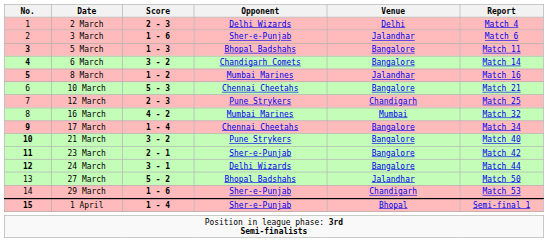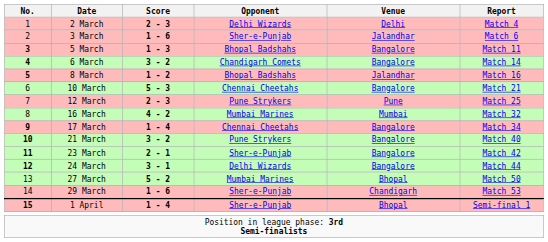 <table class=wikitable style="width:70%;text-align:center; border:none;">
 <tr>
 <th width=10>No.</th>
 <th width=15>Date</th>
 <th width=25>Score</th>
 <th width=35>Opponent</th>
 <th width=15>Venue</th>
 <th width=15>Report</th>
 </tr>
 <tr style="background:#fbb;">
 <td>1</td>
 <td>2 March</td>
 <td><strong>2 - 3</strong></td>
 <td><a href='#'>Delhi Wizards</a></td>
 <td><a href='#'>Delhi</a></td>
 <td><a href='#'>Match 4</a></td>
 </tr>
 <tr style="background:#fbb;">
 <td>2</td>
 <td>3 March</td>
 <td><strong>1 - 6</strong></td>
 <td><a href='#'>Sher-e-Punjab</a></td>
 <td><a href='#'>Jalandhar</a></td>
 <td><a href='#'>Match 6</a></td>
 </tr>
 <tr style="background:#fbb;">
 <td><strong>3</strong></td>
 <td>5 March</td>
 <td><strong>1 - 3</strong></td>
 <td><a href='#'>Bhopal Badshahs</a></td>
 <td><a href='#'>Bangalore</a></td>
 <td><a href='#'>Match 11</a></td>
 </tr>
 <tr style="background:#c3fdb8;">
 <td><strong>4</strong></td>
 <td>6 March</td>
 <td><strong>3 - 2</strong></td>
 <td><a href='#'>Chandigarh Comets</a></td>
 <td><a href='#'>Bangalore</a></td>
 <td><a href='#'>Match 14</a></td>
 </tr>
 <tr style="background:#fbb;">
 <td><strong>5</strong></td>
 <td>8 March</td>
 <td><strong>1 - 2</strong></td>
-<td><a href='#'>Mumbai Marines</a></td>
+<td><a href='#'>Bhopal Badshahs</a></td>
 <td><a href='#'>Jalandhar</a></td>
 <td><a href='#'>Match 16</a></td>
 </tr>
 <tr style="background:#c3fdb8;">
 <td>6</td>
 <td>10 March</td>
 <td><strong>5 - 3</strong></td>
 <td><a href='#'>Chennai Cheetahs</a></td>
 <td><a href='#'>Bangalore</a></td>
 <td><a href='#'>Match 21</a></td>
 </tr>
 <tr style="background:#fbb;">
 <td>7</td>
 <td>12 March</td>
 <td><strong>2 - 3</strong></td>
 <td><a href='#'>Pune Strykers</a></td>
-<td><a href='#'>Chandigarh</a></td>
+<td><a href='#'>Pune</a></td>
 <td><a href='#'>Match 25</a></td>
 </tr>
 <tr style="background:#c3fdb8;">
 <td>8</td>
 <td>16 March</td>
 <td><strong>4 - 2</strong></td>
 <td><a href='#'>Mumbai Marines</a></td>
 <td><a href='#'>Mumbai</a></td>
 <td><a href='#'>Match 32</a></td>
 </tr>
 <tr style="background:#fbb;">
 <td><strong>9</strong></td>
 <td>17 March</td>
 <td><strong>1 - 4</strong></td>
 <td><a href='#'>Chennai Cheetahs</a></td>
 <td><a href='#'>Bangalore</a></td>
 <td><a href='#'>Match 34</a></td>
 </tr>
 <tr style="background:#c3fdb8;">
 <td><strong>10</strong></td>
 <td>21 March</td>
 <td><strong>3 - 2</strong></td>
 <td><a href='#'>Pune Strykers</a></td>
 <td><a href='#'>Bangalore</a></td>
 <td><a href='#'>Match 40</a></td>
 </tr>
 <tr style="background:#c3fdb8;">
 <td><strong>11</strong></td>
 <td>23 March</td>
 <td><strong>2 - 1</strong></td>
 <td><a href='#'>Sher-e-Punjab</a></td>
 <td><a href='#'>Bangalore</a></td>
 <td><a href='#'>Match 42</a></td>
 </tr>
 <tr style="background:#c3fdb8;">
 <td><strong>12</strong></td>
 <td>24 March</td>
 <td><strong>3 - 1</strong></td>
 <td><a href='#'>Delhi Wizards</a></td>
 <td><a href='#'>Bangalore</a></td>
 <td><a href='#'>Match 44</a></td>
 </tr>
 <tr style="background:#c3fdb8;">
 <td>13</td>
 <td>27 March</td>
 <td><strong>5 - 2</strong></td>
-<td><a href='#'>Bhopal Badshahs</a></td>
-<td><a href='#'>Jalandhar</a></td>
+<td><a href='#'>Mumbai Marines</a></td>
+<td><a href='#'>Bhopal</a></td>
 <td><a href='#'>Match 50</a></td>
 </tr>
 <tr style="background:#fbb;">
 <td>14</td>
 <td>29 March</td>
 <td><strong>1 - 6</strong></td>
 <td><a href='#'>Sher-e-Punjab</a></td>
 <td><a href='#'>Chandigarh</a></td>
 <td><a href='#'>Match 53</a></td>
 </tr>
 <tr style="border-top:2px solid black; background:#fbb;">
 <td><strong>15</strong></td>
 <td>1 April</td>
 <td><strong>1 - 4</strong></td>
 <td><a href='#'>Sher-e-Punjab</a></td>
 <td><a href='#'>Bhopal</a></td>
 <td><a href='#'>Semi-final 1</a></td>
 </tr>
 <tr>
 <td colspan="6" style="background:#ffffff; border:none"></td>
 </tr>
 <tr>
 <td colspan="6">Position in league phase: <strong>3rd</strong><br><strong>Semi-finalists</strong></td>
 </tr>
 </table>
